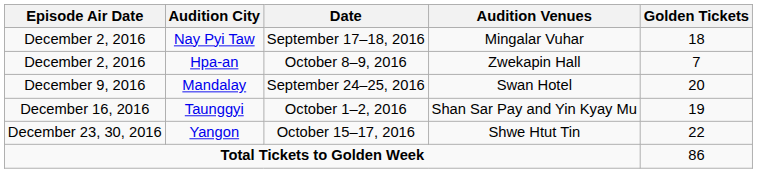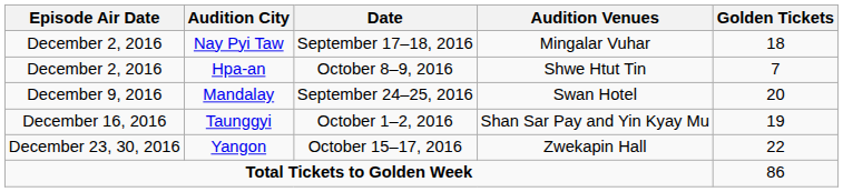 <table class="wikitable" style="text-align:center;">
 <tr>
 <th>Episode Air Date</th>
 <th>Audition City</th>
 <th>Date</th>
 <th>Audition Venues</th>
 <th>Golden Tickets</th>
 </tr>
 <tr>
 <td>December 2, 2016</td>
 <td><a href='#'>Nay Pyi Taw</a></td>
 <td>September 17–18, 2016</td>
 <td>Mingalar Vuhar</td>
 <td>18</td>
 </tr>
 <tr>
 <td>December 2, 2016</td>
 <td><a href='#'>Hpa-an</a></td>
 <td>October 8–9, 2016</td>
-<td>Zwekapin Hall</td>
+<td>Shwe Htut Tin</td>
 <td>7</td>
 </tr>
 <tr>
 <td>December 9, 2016</td>
 <td><a href='#'>Mandalay</a></td>
 <td>September 24–25, 2016</td>
 <td>Swan Hotel</td>
 <td>20</td>
 </tr>
 <tr>
 <td>December 16, 2016</td>
 <td><a href='#'>Taunggyi</a></td>
 <td>October 1–2, 2016</td>
 <td>Shan Sar Pay and Yin Kyay Mu</td>
 <td>19</td>
 </tr>
 <tr>
 <td>December 23, 30, 2016</td>
 <td><a href='#'>Yangon</a></td>
 <td>October 15–17, 2016</td>
-<td>Shwe Htut Tin</td>
+<td>Zwekapin Hall</td>
 <td>22</td>
 </tr>
 <tr>
 <td colspan="4"><strong>Total Tickets to Golden Week</strong></td>
 <td>86</td>
 </tr>
 </table>
